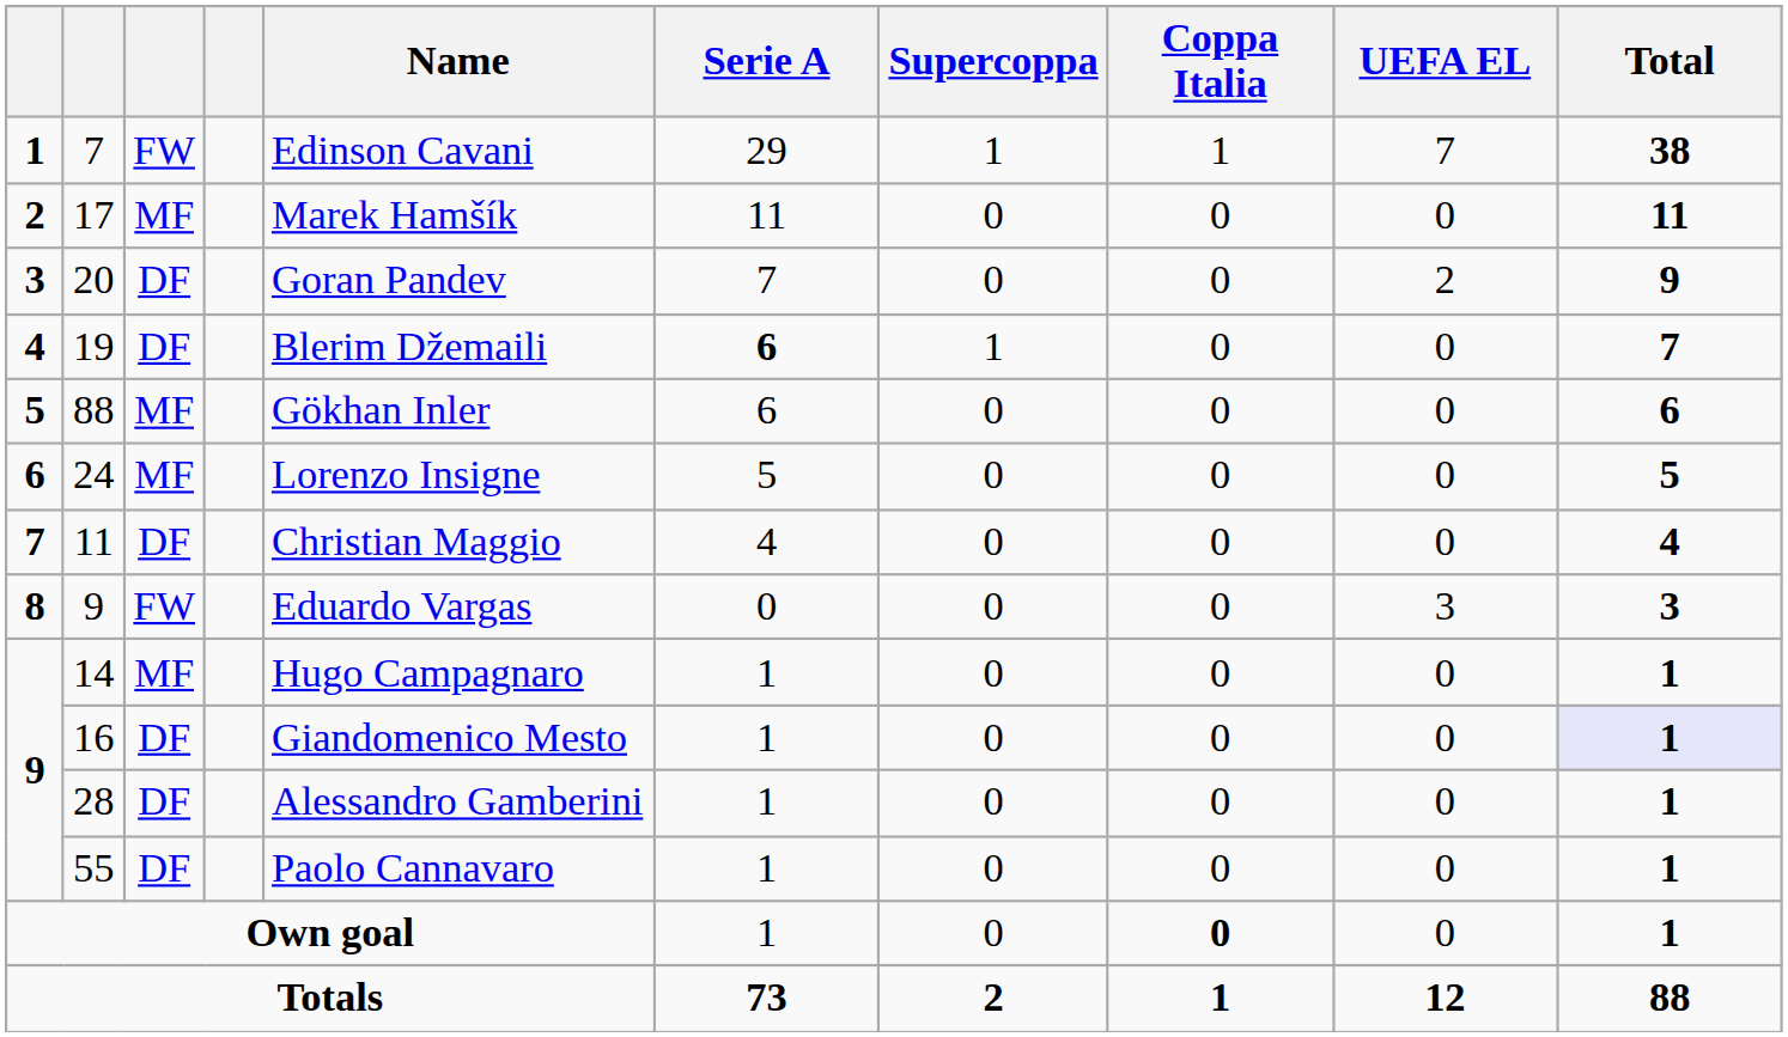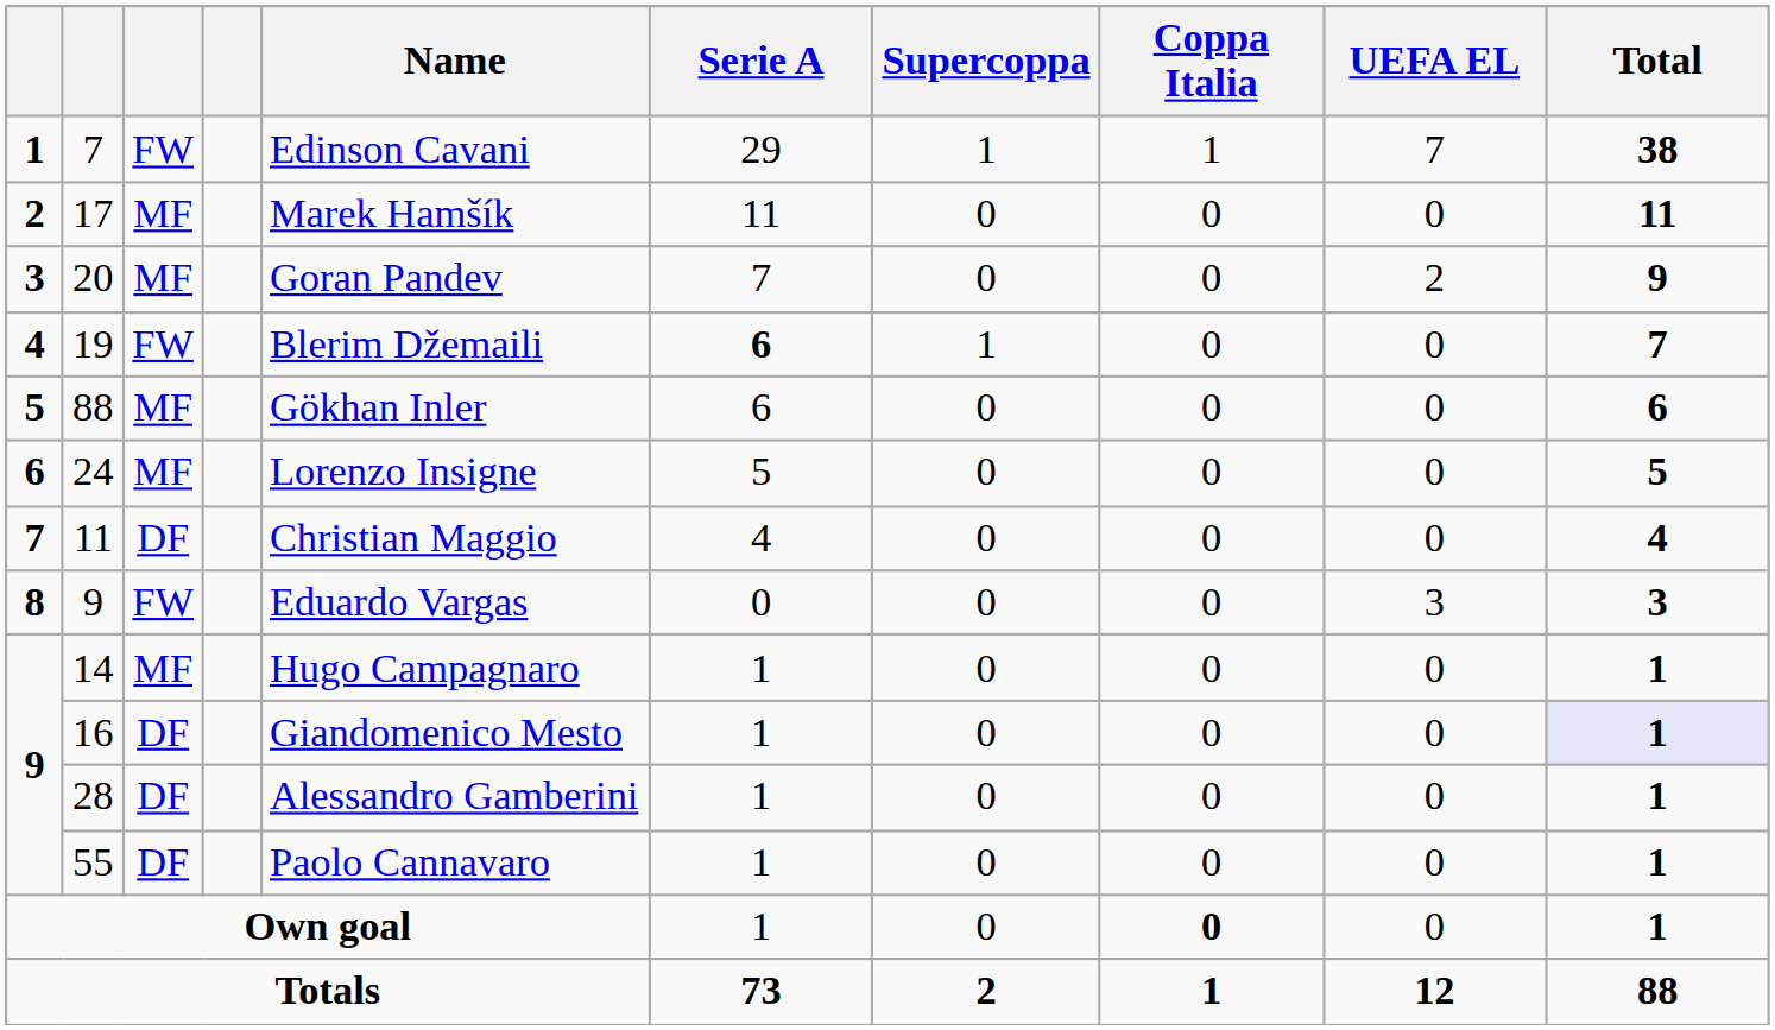 <table class="wikitable" style="text-align:center">
 <tr>
 <th width=15></th>
 <th width=15></th>
 <th width=15></th>
 <th width=15></th>
 <th width=145>Name</th>
 <th width=80><a href='#'>Serie A</a></th>
 <th width=80><a href='#'>Supercoppa</a></th>
 <th width=80><a href='#'>Coppa Italia</a></th>
 <th width=80><a href='#'>UEFA EL</a></th>
 <th width=80>Total</th>
 </tr>
 <tr>
 <td><strong>1</strong></td>
 <td>7</td>
 <td><a href='#'>FW</a></td>
 <td></td>
 <td align=left><a href='#'>Edinson Cavani</a></td>
 <td>29</td>
 <td>1</td>
 <td>1</td>
 <td>7</td>
 <td><strong>38</strong></td>
 </tr>
 <tr>
 <td><strong>2</strong></td>
 <td>17</td>
 <td><a href='#'>MF</a></td>
 <td></td>
 <td align=left><a href='#'>Marek Hamšík</a></td>
 <td>11</td>
 <td>0</td>
 <td>0</td>
 <td>0</td>
 <td><strong>11</strong></td>
 </tr>
 <tr>
 <td><strong>3</strong></td>
 <td>20</td>
-<td><a href='#'>DF</a></td>
+<td><a href='#'>MF</a></td>
 <td></td>
 <td align=left><a href='#'>Goran Pandev</a></td>
 <td>7</td>
 <td>0</td>
 <td>0</td>
 <td>2</td>
 <td><strong>9</strong></td>
 </tr>
 <tr>
 <td><strong>4</strong></td>
 <td>19</td>
-<td><a href='#'>DF</a></td>
+<td><a href='#'>FW</a></td>
 <td></td>
 <td align=left><a href='#'>Blerim Džemaili</a></td>
 <td><strong>6</strong></td>
 <td>1</td>
 <td>0</td>
 <td>0</td>
 <td><strong>7</strong></td>
 </tr>
 <tr>
 <td><strong>5</strong></td>
 <td>88</td>
 <td><a href='#'>MF</a></td>
 <td></td>
 <td align=left><a href='#'>Gökhan Inler</a></td>
 <td>6</td>
 <td>0</td>
 <td>0</td>
 <td>0</td>
 <td><strong>6</strong></td>
 </tr>
 <tr>
 <td><strong>6</strong></td>
 <td>24</td>
 <td><a href='#'>MF</a></td>
 <td></td>
 <td align=left><a href='#'>Lorenzo Insigne</a></td>
 <td>5</td>
 <td>0</td>
 <td>0</td>
 <td>0</td>
 <td><strong>5</strong></td>
 </tr>
 <tr>
 <td><strong>7</strong></td>
 <td>11</td>
 <td><a href='#'>DF</a></td>
 <td></td>
 <td align=left><a href='#'>Christian Maggio</a></td>
 <td>4</td>
 <td>0</td>
 <td>0</td>
 <td>0</td>
 <td><strong>4</strong></td>
 </tr>
 <tr>
 <td><strong>8</strong></td>
 <td>9</td>
 <td><a href='#'>FW</a></td>
 <td></td>
 <td align=left><a href='#'>Eduardo Vargas</a></td>
 <td>0</td>
 <td>0</td>
 <td>0</td>
 <td>3</td>
 <td><strong>3</strong></td>
 </tr>
 <tr>
 <td rowspan=4><strong>9</strong></td>
 <td>14</td>
 <td><a href='#'>MF</a></td>
 <td></td>
 <td align=left><a href='#'>Hugo Campagnaro</a></td>
 <td>1</td>
 <td>0</td>
 <td>0</td>
 <td>0</td>
 <td><strong>1</strong></td>
 </tr>
 <tr>
 <td>16</td>
 <td><a href='#'>DF</a></td>
 <td></td>
 <td align=left><a href='#'>Giandomenico Mesto</a></td>
 <td>1</td>
 <td>0</td>
 <td>0</td>
 <td>0</td>
 <td style="background: lavender;"><strong>1</strong></td>
 </tr>
 <tr>
 <td>28</td>
 <td><a href='#'>DF</a></td>
 <td></td>
 <td align=left><a href='#'>Alessandro Gamberini</a></td>
 <td>1</td>
 <td>0</td>
 <td>0</td>
 <td>0</td>
 <td><strong>1</strong></td>
 </tr>
 <tr>
 <td>55</td>
 <td><a href='#'>DF</a></td>
 <td></td>
 <td align=left><a href='#'>Paolo Cannavaro</a></td>
 <td>1</td>
 <td>0</td>
 <td>0</td>
 <td>0</td>
 <td><strong>1</strong></td>
 </tr>
 <tr>
 <td colspan=5><strong>Own goal</strong></td>
 <td>1</td>
 <td>0</td>
 <td><strong>0</strong></td>
 <td>0</td>
 <td><strong>1</strong></td>
 </tr>
 <tr>
 <td colspan=5><strong>Totals</strong></td>
 <td><strong>73</strong></td>
 <td><strong>2</strong></td>
 <td><strong>1</strong></td>
 <td><strong>12</strong></td>
 <td><strong>88</strong></td>
 </tr>
 </table>
